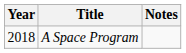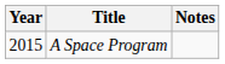 <table class="wikitable plainrowheaders sortable" style="margin-right: 0;">
 <tr>
 <th scope="col">Year</th>
 <th scope="col">Title</th>
 <th scope="col" class="unsortable">Notes</th>
 </tr>
 <tr>
-<td>2018</td>
+<td>2015</td>
 <td><em>A Space Program</em></td>
 <td></td>
 </tr>
 </table>
